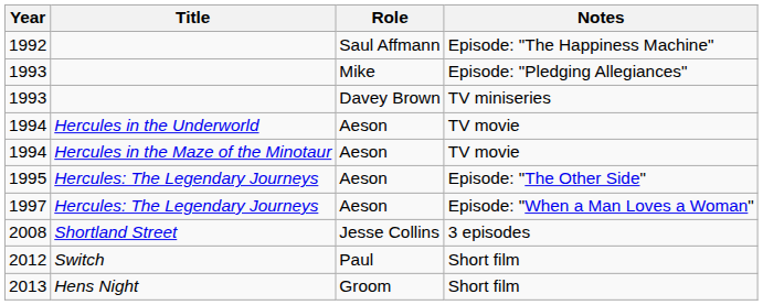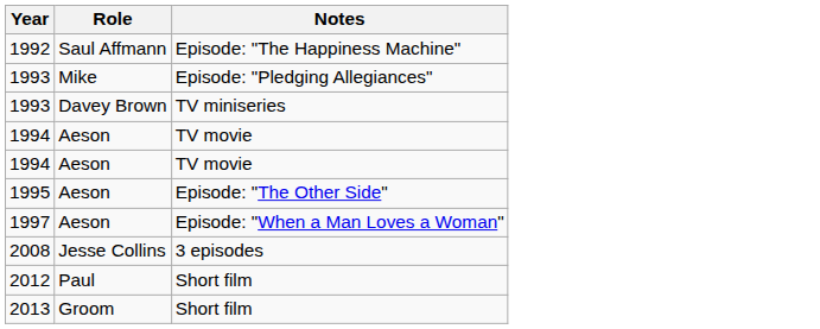 <table class="wikitable sortable">
 <tr>
 <th>Year</th>
-<th>Title</th>
 <th>Role</th>
 <th class="unsortable">Notes</th>
 </tr>
 <tr>
 <td>1992</td>
-<td><em></em></td>
 <td>Saul Affmann</td>
 <td>Episode: "The Happiness Machine"</td>
 </tr>
 <tr>
 <td>1993</td>
-<td><em></em></td>
 <td>Mike</td>
 <td>Episode: "Pledging Allegiances"</td>
 </tr>
 <tr>
 <td>1993</td>
-<td><em></em></td>
 <td>Davey Brown</td>
 <td>TV miniseries</td>
 </tr>
 <tr>
 <td>1994</td>
-<td><em><a href='#'>Hercules in the Underworld</a></em></td>
 <td>Aeson</td>
 <td>TV movie</td>
 </tr>
 <tr>
 <td>1994</td>
-<td><em><a href='#'>Hercules in the Maze of the Minotaur</a></em></td>
 <td>Aeson</td>
 <td>TV movie</td>
 </tr>
 <tr>
 <td>1995</td>
-<td><em><a href='#'>Hercules: The Legendary Journeys</a></em></td>
 <td>Aeson</td>
 <td>Episode: "<a href='#'>The Other Side</a>"</td>
 </tr>
 <tr>
 <td>1997</td>
-<td><em><a href='#'>Hercules: The Legendary Journeys</a></em></td>
 <td>Aeson</td>
 <td>Episode: "<a href='#'>When a Man Loves a Woman</a>"</td>
 </tr>
 <tr>
 <td>2008</td>
-<td><em><a href='#'>Shortland Street</a></em></td>
 <td>Jesse Collins</td>
 <td>3 episodes</td>
 </tr>
 <tr>
 <td>2012</td>
-<td><em>Switch</em></td>
 <td>Paul</td>
 <td>Short film</td>
 </tr>
 <tr>
 <td>2013</td>
-<td><em>Hens Night</em></td>
 <td>Groom</td>
 <td>Short film</td>
 </tr>
 </table>
